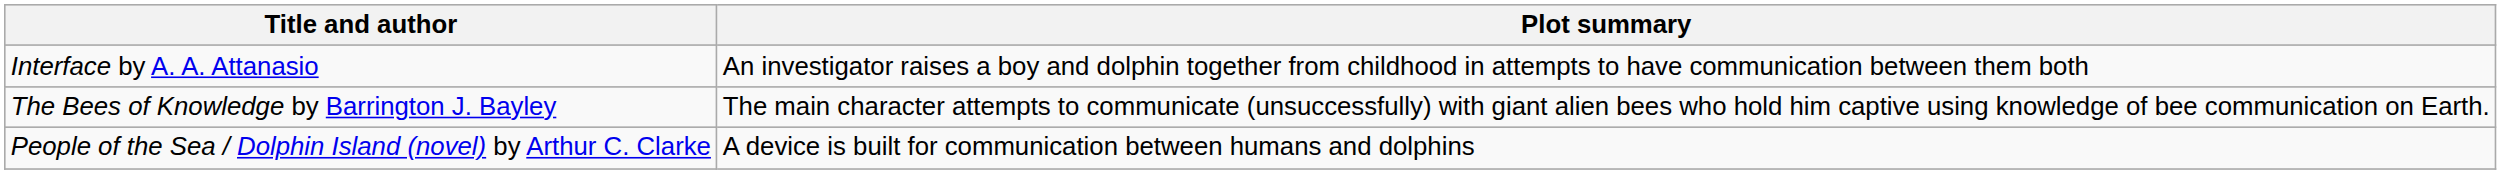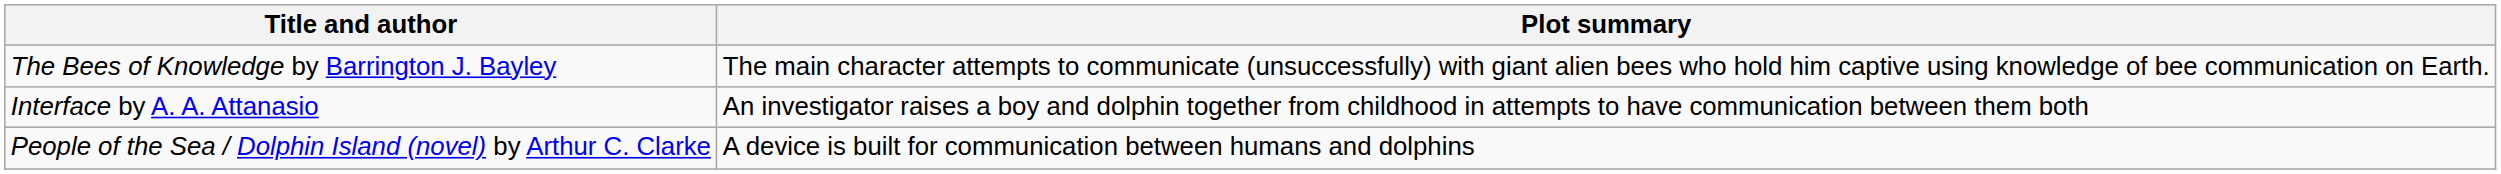 <table class="wikitable">
 <tr>
 <th>Title and author</th>
 <th>Plot summary</th>
 </tr>
 <tr>
+<td><em>The Bees of Knowledge</em> by <a href='#'>Barrington J. Bayley</a></td>
+<td>The main character attempts to communicate (unsuccessfully) with giant alien bees who hold him captive using knowledge of bee communication on Earth.</td>
+</tr>
+<tr>
 <td><em>Interface</em> by <a href='#'>A. A. Attanasio</a></td>
 <td>An investigator raises a boy and dolphin together from childhood in attempts to have communication between them both</td>
-</tr>
-<tr>
-<td><em>The Bees of Knowledge</em> by <a href='#'>Barrington J. Bayley</a></td>
-<td>The main character attempts to communicate (unsuccessfully) with giant alien bees who hold him captive using knowledge of bee communication on Earth.</td>
 </tr>
 <tr>
 <td><em>People of the Sea / <a href='#'>Dolphin Island (novel)</a></em> by <a href='#'>Arthur C. Clarke</a></td>
 <td>A device is built for communication between humans and dolphins</td>
 </tr>
 </table>
